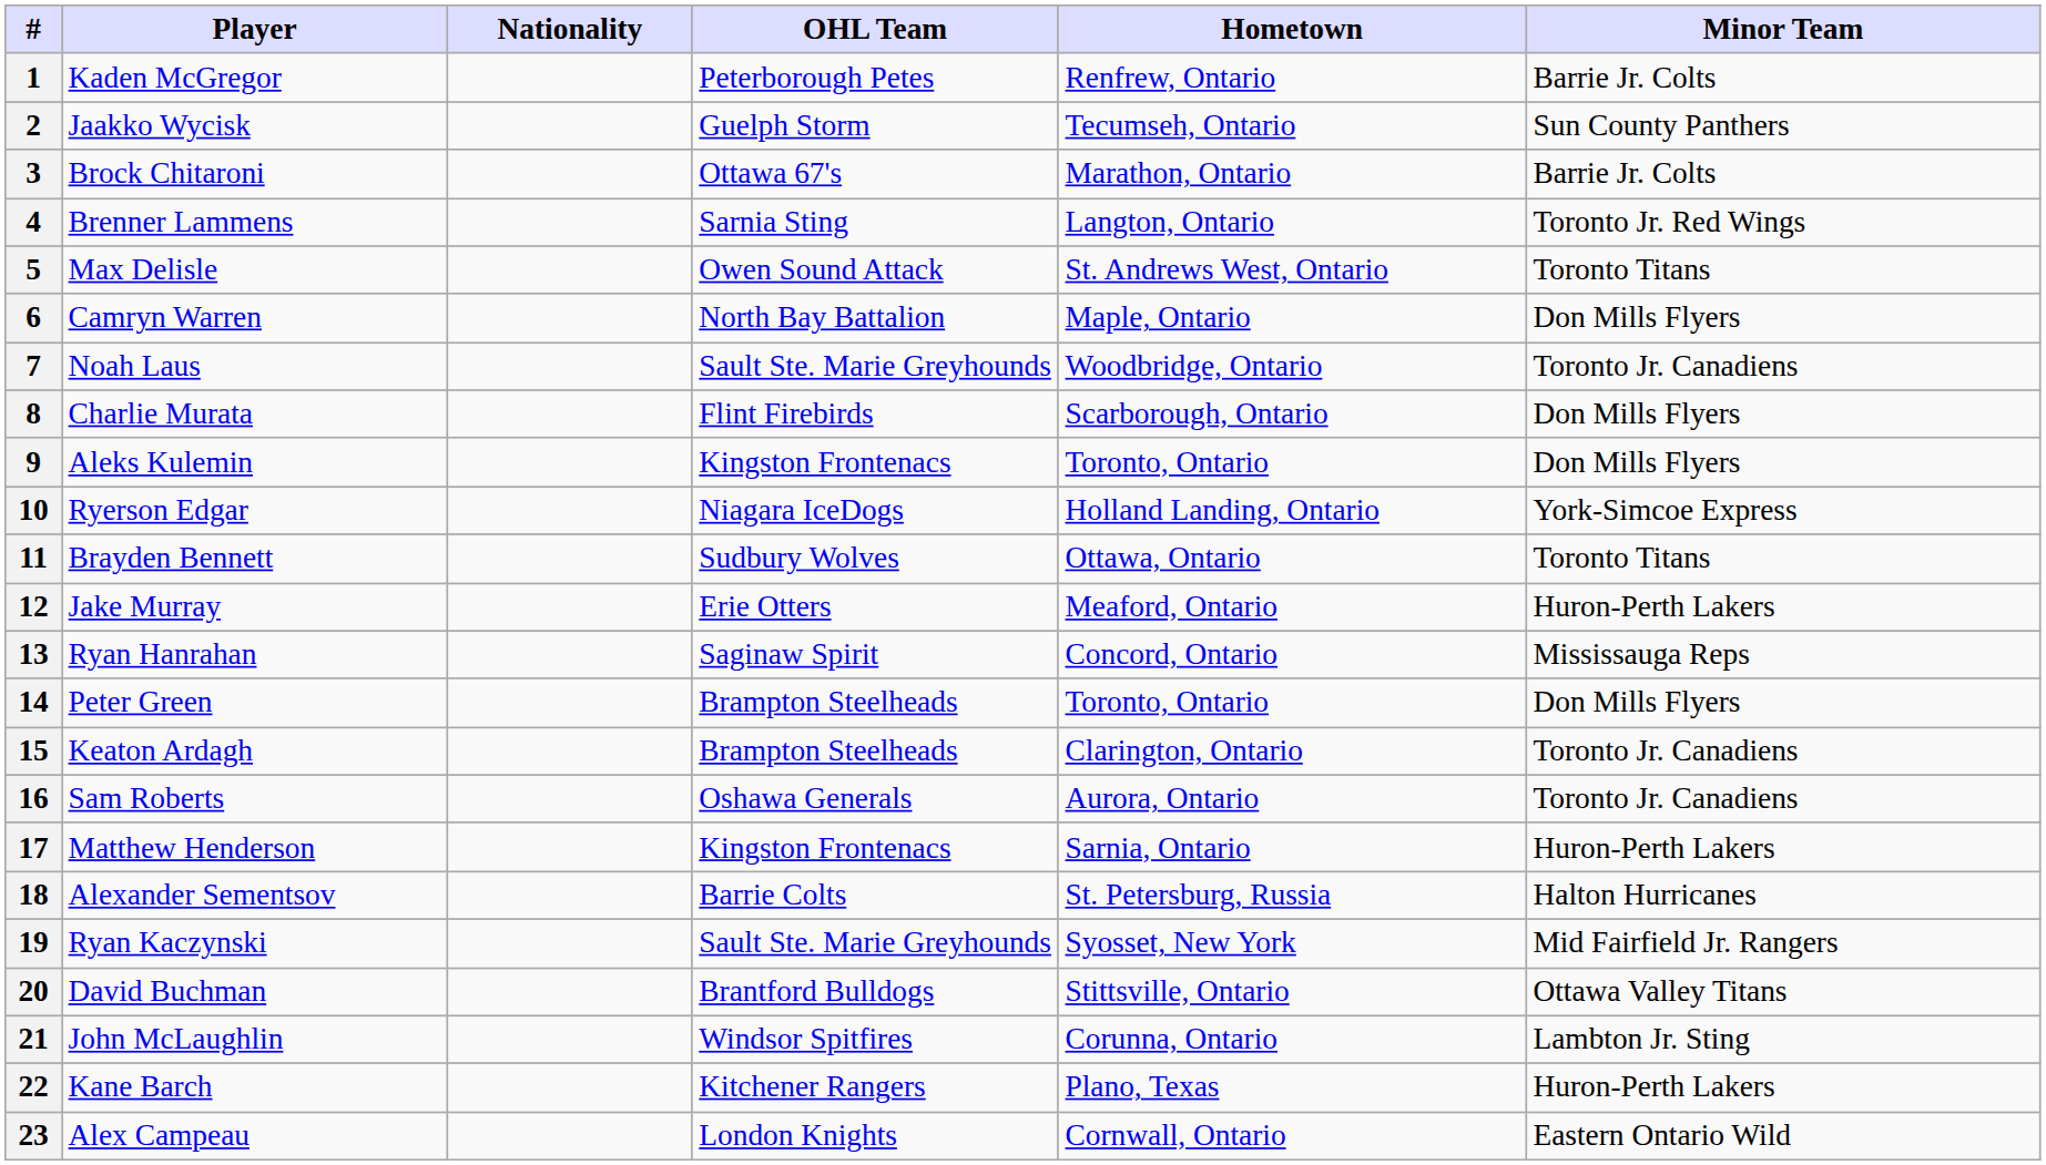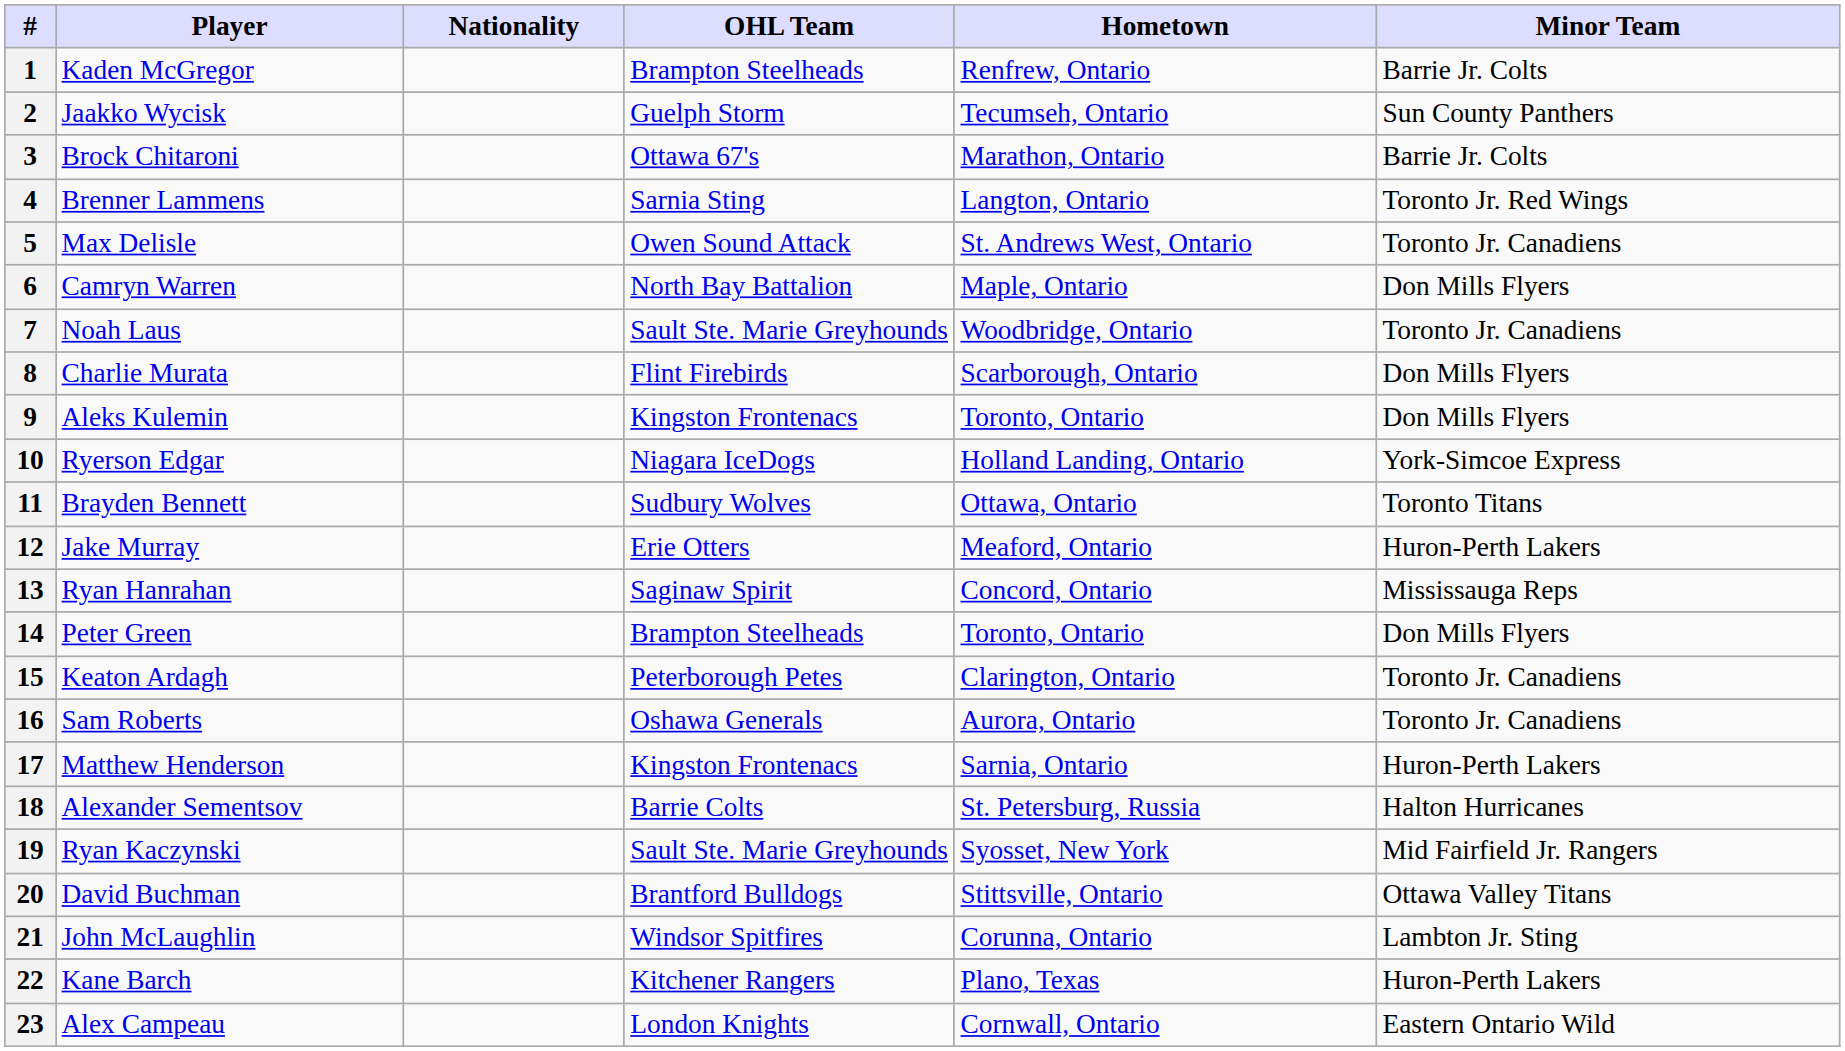 <table class="wikitable">
 <tr>
 <th style="background:#ddf; width:2.75%;">#</th>
 <th style="background:#ddf; width:19.0%;">Player</th>
 <th style="background:#ddf; width:12.0%;">Nationality</th>
 <th style="background:#ddf; width:18.0%;">OHL Team</th>
 <th style="background:#ddf; width:23.0%;">Hometown</th>
 <th style="background:#ddf; width:100.0%;">Minor Team</th>
 </tr>
 <tr>
 <th>1</th>
 <td><a href='#'>Kaden McGregor</a></td>
 <td></td>
-<td><a href='#'>Peterborough Petes</a></td>
+<td><a href='#'>Brampton Steelheads</a></td>
 <td><a href='#'>Renfrew, Ontario</a></td>
 <td>Barrie Jr. Colts</td>
 </tr>
 <tr>
 <th>2</th>
 <td><a href='#'>Jaakko Wycisk</a></td>
 <td></td>
 <td><a href='#'>Guelph Storm</a></td>
 <td><a href='#'>Tecumseh, Ontario</a></td>
 <td>Sun County Panthers</td>
 </tr>
 <tr>
 <th>3</th>
 <td><a href='#'>Brock Chitaroni</a></td>
 <td></td>
 <td><a href='#'>Ottawa 67's</a></td>
 <td><a href='#'>Marathon, Ontario</a></td>
 <td>Barrie Jr. Colts</td>
 </tr>
 <tr>
 <th>4</th>
 <td><a href='#'>Brenner Lammens</a></td>
 <td></td>
 <td><a href='#'>Sarnia Sting</a></td>
 <td><a href='#'>Langton, Ontario</a></td>
 <td>Toronto Jr. Red Wings</td>
 </tr>
 <tr>
 <th>5</th>
 <td><a href='#'>Max Delisle</a></td>
 <td></td>
 <td><a href='#'>Owen Sound Attack</a></td>
 <td><a href='#'>St. Andrews West, Ontario</a></td>
-<td>Toronto Titans</td>
+<td>Toronto Jr. Canadiens</td>
 </tr>
 <tr>
 <th>6</th>
 <td><a href='#'>Camryn Warren</a></td>
 <td></td>
 <td><a href='#'>North Bay Battalion</a></td>
 <td><a href='#'>Maple, Ontario</a></td>
 <td>Don Mills Flyers</td>
 </tr>
 <tr>
 <th>7</th>
 <td><a href='#'>Noah Laus</a></td>
 <td></td>
 <td><a href='#'>Sault Ste. Marie Greyhounds</a></td>
 <td><a href='#'>Woodbridge, Ontario</a></td>
 <td>Toronto Jr. Canadiens</td>
 </tr>
 <tr>
 <th>8</th>
 <td><a href='#'>Charlie Murata</a></td>
 <td></td>
 <td><a href='#'>Flint Firebirds</a></td>
 <td><a href='#'>Scarborough, Ontario</a></td>
 <td>Don Mills Flyers</td>
 </tr>
 <tr>
 <th>9</th>
 <td><a href='#'>Aleks Kulemin</a></td>
 <td></td>
 <td><a href='#'>Kingston Frontenacs</a></td>
 <td><a href='#'>Toronto, Ontario</a></td>
 <td>Don Mills Flyers</td>
 </tr>
 <tr>
 <th>10</th>
 <td><a href='#'>Ryerson Edgar</a></td>
 <td></td>
 <td><a href='#'>Niagara IceDogs</a></td>
 <td><a href='#'>Holland Landing, Ontario</a></td>
 <td>York-Simcoe Express</td>
 </tr>
 <tr>
 <th>11</th>
 <td><a href='#'>Brayden Bennett</a></td>
 <td></td>
 <td><a href='#'>Sudbury Wolves</a></td>
 <td><a href='#'>Ottawa, Ontario</a></td>
 <td>Toronto Titans</td>
 </tr>
 <tr>
 <th>12</th>
 <td><a href='#'>Jake Murray</a></td>
 <td></td>
 <td><a href='#'>Erie Otters</a></td>
 <td><a href='#'>Meaford, Ontario</a></td>
 <td>Huron-Perth Lakers</td>
 </tr>
 <tr>
 <th>13</th>
 <td><a href='#'>Ryan Hanrahan</a></td>
 <td></td>
 <td><a href='#'>Saginaw Spirit</a></td>
 <td><a href='#'>Concord, Ontario</a></td>
 <td>Mississauga Reps</td>
 </tr>
 <tr>
 <th>14</th>
 <td><a href='#'>Peter Green</a></td>
 <td></td>
 <td><a href='#'>Brampton Steelheads</a></td>
 <td><a href='#'>Toronto, Ontario</a></td>
 <td>Don Mills Flyers</td>
 </tr>
 <tr>
 <th>15</th>
 <td><a href='#'>Keaton Ardagh</a></td>
 <td></td>
-<td><a href='#'>Brampton Steelheads</a></td>
+<td><a href='#'>Peterborough Petes</a></td>
 <td><a href='#'>Clarington, Ontario</a></td>
 <td>Toronto Jr. Canadiens</td>
 </tr>
 <tr>
 <th>16</th>
 <td><a href='#'>Sam Roberts</a></td>
 <td></td>
 <td><a href='#'>Oshawa Generals</a></td>
 <td><a href='#'>Aurora, Ontario</a></td>
 <td>Toronto Jr. Canadiens</td>
 </tr>
 <tr>
 <th>17</th>
 <td><a href='#'>Matthew Henderson</a></td>
 <td></td>
 <td><a href='#'>Kingston Frontenacs</a></td>
 <td><a href='#'>Sarnia, Ontario</a></td>
 <td>Huron-Perth Lakers</td>
 </tr>
 <tr>
 <th>18</th>
 <td><a href='#'>Alexander Sementsov</a></td>
 <td></td>
 <td><a href='#'>Barrie Colts</a></td>
 <td><a href='#'>St. Petersburg, Russia</a></td>
 <td>Halton Hurricanes</td>
 </tr>
 <tr>
 <th>19</th>
 <td><a href='#'>Ryan Kaczynski</a></td>
 <td></td>
 <td><a href='#'>Sault Ste. Marie Greyhounds</a></td>
 <td><a href='#'>Syosset, New York</a></td>
 <td>Mid Fairfield Jr. Rangers</td>
 </tr>
 <tr>
 <th>20</th>
 <td><a href='#'>David Buchman</a></td>
 <td></td>
 <td><a href='#'>Brantford Bulldogs</a></td>
 <td><a href='#'>Stittsville, Ontario</a></td>
 <td>Ottawa Valley Titans</td>
 </tr>
 <tr>
 <th>21</th>
 <td><a href='#'>John McLaughlin</a></td>
 <td></td>
 <td><a href='#'>Windsor Spitfires</a></td>
 <td><a href='#'>Corunna, Ontario</a></td>
 <td>Lambton Jr. Sting</td>
 </tr>
 <tr>
 <th>22</th>
 <td><a href='#'>Kane Barch</a></td>
 <td></td>
 <td><a href='#'>Kitchener Rangers</a></td>
 <td><a href='#'>Plano, Texas</a></td>
 <td>Huron-Perth Lakers</td>
 </tr>
 <tr>
 <th>23</th>
 <td><a href='#'>Alex Campeau</a></td>
 <td></td>
 <td><a href='#'>London Knights</a></td>
 <td><a href='#'>Cornwall, Ontario</a></td>
 <td>Eastern Ontario Wild</td>
 </tr>
 </table>
